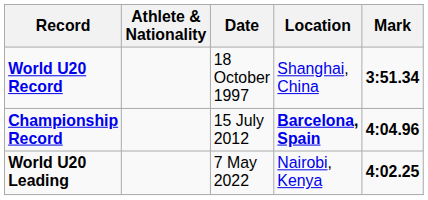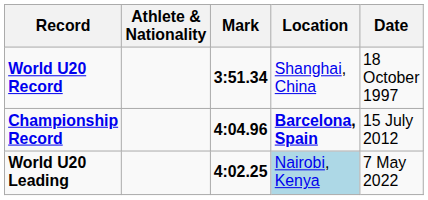 <table class="wikitable" width=65%>
 <tr>
 <th>Record</th>
 <th>Athlete & Nationality</th>
+<th>Mark</th>
+<th>Location</th>
 <th>Date</th>
-<th>Location</th>
-<th>Mark</th>
 </tr>
 <tr>
 <td><strong><a href='#'>World U20 Record</a></strong></td>
 <td></td>
+<td><strong>3:51.34</strong></td>
+<td><a href='#'>Shanghai</a>, <a href='#'>China</a></td>
 <td>18 October 1997</td>
-<td><a href='#'>Shanghai</a>, <a href='#'>China</a></td>
-<td><strong>3:51.34</strong></td>
 </tr>
 <tr>
 <td><strong><a href='#'>Championship Record</a></strong></td>
 <td></td>
+<td><strong>4:04.96</strong></td>
+<td><strong><a href='#'>Barcelona</a>, <a href='#'>Spain</a></strong></td>
 <td>15 July 2012</td>
-<td><strong><a href='#'>Barcelona</a>, <a href='#'>Spain</a></strong></td>
-<td><strong>4:04.96</strong></td>
 </tr>
 <tr>
 <td><strong>World U20 Leading</strong></td>
 <td></td>
+<td><strong>4:02.25</strong></td>
+<td style="background: lightblue;"><a href='#'>Nairobi</a>, <a href='#'>Kenya</a></td>
 <td>7 May 2022</td>
-<td><a href='#'>Nairobi</a>, <a href='#'>Kenya</a></td>
-<td><strong>4:02.25</strong></td>
 </tr>
 </table>
